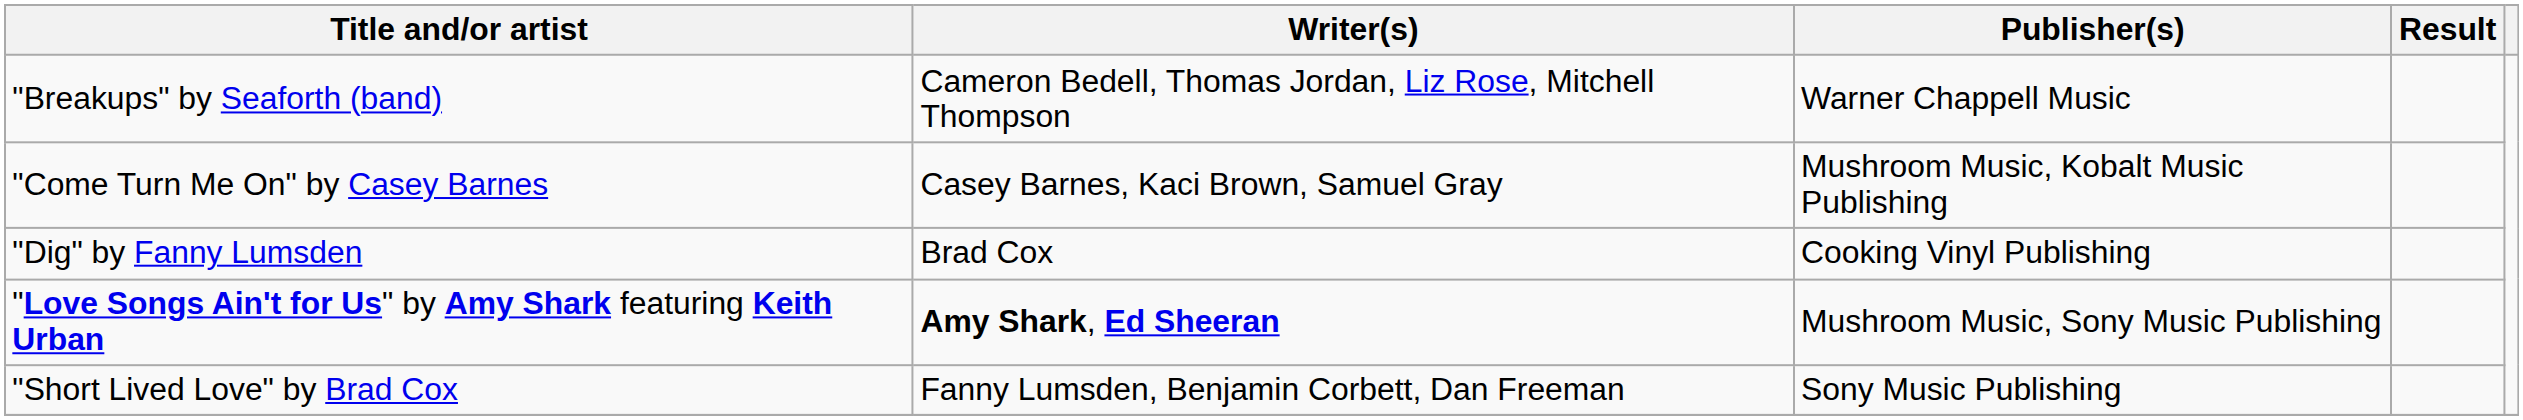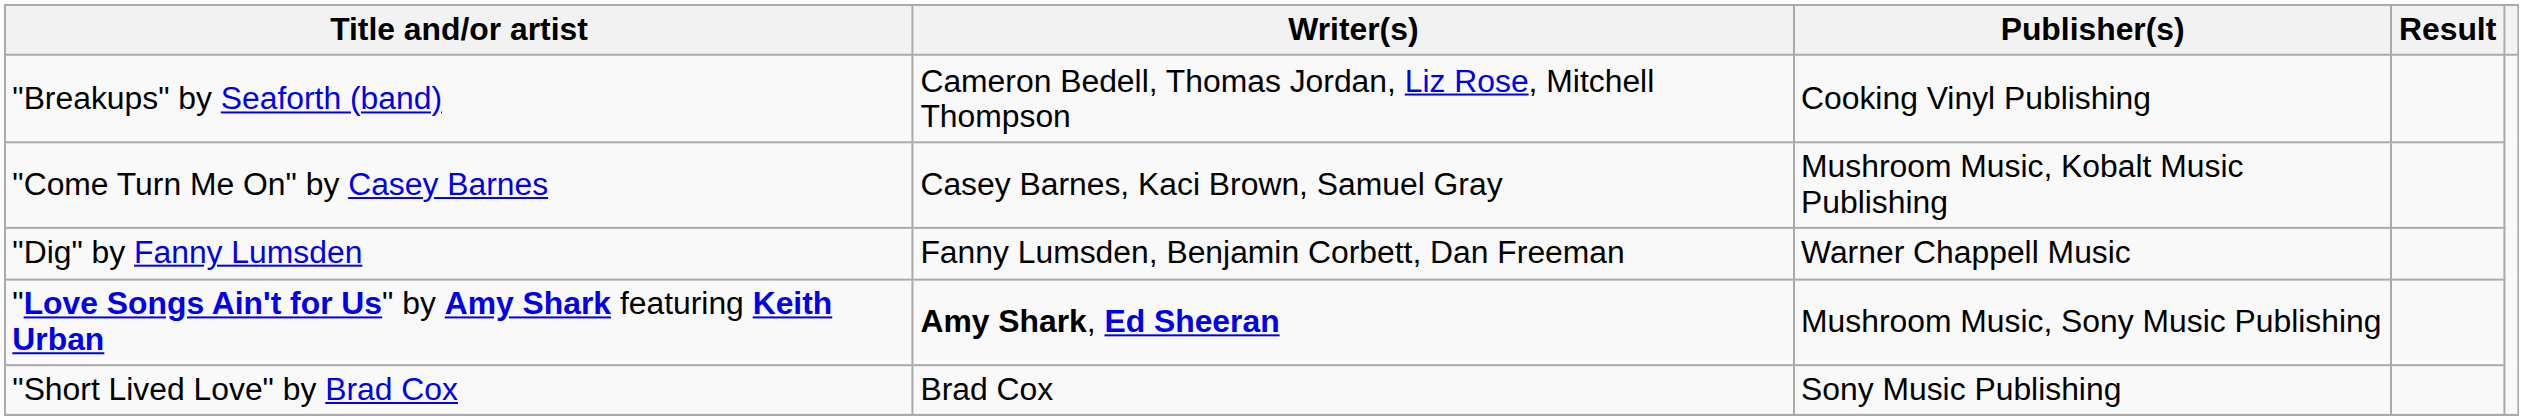 <table class="wikitable" width=100%>
 <tr>
 <th scope="col">Title and/or artist</th>
 <th scope="col">Writer(s)</th>
 <th scope="col">Publisher(s)</th>
 <th scope="col">Result</th>
 <th scope="col"></th>
 </tr>
 <tr>
 <td>"Breakups" by <a href='#'>Seaforth (band)</a></td>
 <td>Cameron Bedell, Thomas Jordan, <a href='#'>Liz Rose</a>, Mitchell Thompson</td>
-<td>Warner Chappell Music</td>
+<td>Cooking Vinyl Publishing</td>
 <td></td>
 <td rowspan="5"></td>
 </tr>
 <tr>
 <td>"Come Turn Me On" by <a href='#'>Casey Barnes</a></td>
 <td>Casey Barnes, Kaci Brown, Samuel Gray</td>
 <td>Mushroom Music, Kobalt Music Publishing</td>
 <td></td>
 </tr>
 <tr>
 <td>"Dig" by <a href='#'>Fanny Lumsden</a></td>
-<td>Brad Cox</td>
-<td>Cooking Vinyl Publishing</td>
+<td>Fanny Lumsden, Benjamin Corbett, Dan Freeman</td>
+<td>Warner Chappell Music</td>
 <td></td>
 </tr>
 <tr>
 <td>"<strong><a href='#'>Love Songs Ain't for Us</a></strong>" by <strong><a href='#'>Amy Shark</a></strong> featuring <strong><a href='#'>Keith Urban</a></strong></td>
 <td><strong>Amy Shark</strong>, <strong><a href='#'>Ed Sheeran</a></strong></td>
 <td>Mushroom Music, Sony Music Publishing</td>
 <td></td>
 </tr>
 <tr>
 <td>"Short Lived Love" by <a href='#'>Brad Cox</a></td>
-<td>Fanny Lumsden, Benjamin Corbett, Dan Freeman</td>
+<td>Brad Cox</td>
 <td>Sony Music Publishing</td>
 <td></td>
 </tr>
 <tr>
 </tr>
 </table>
